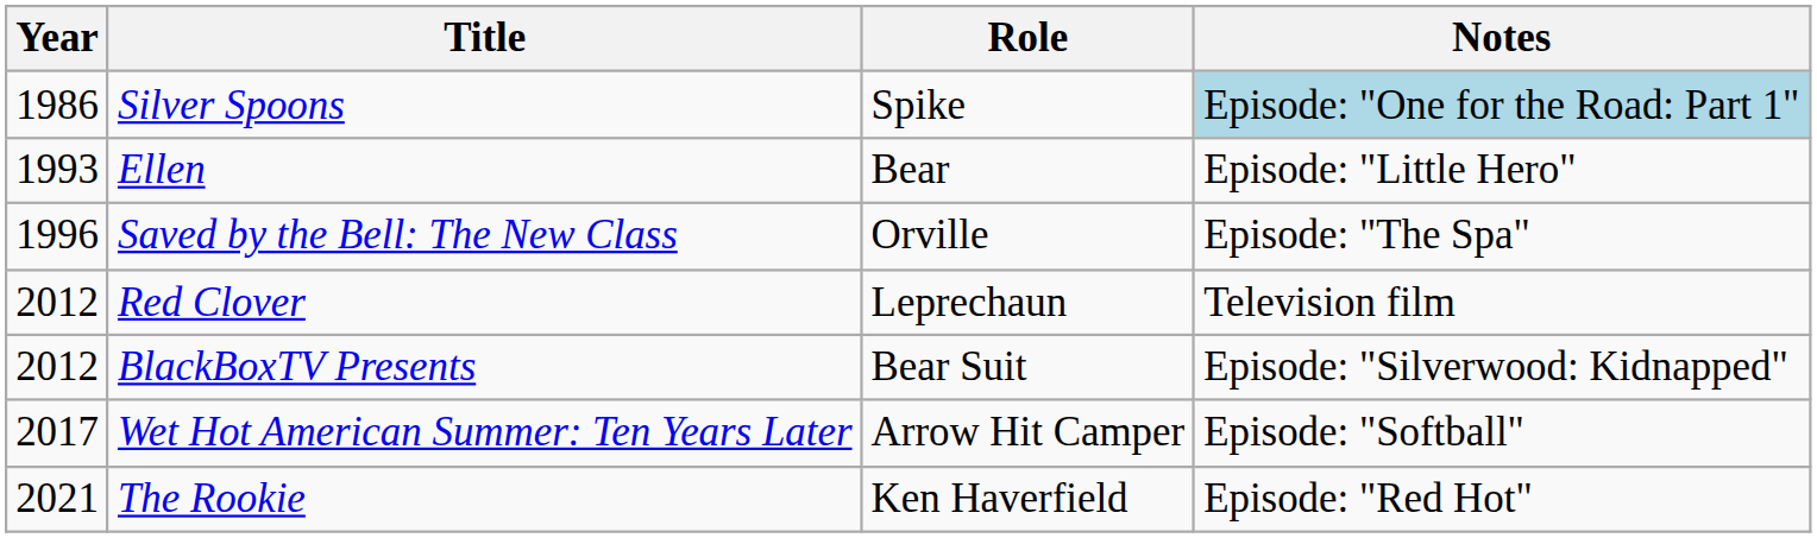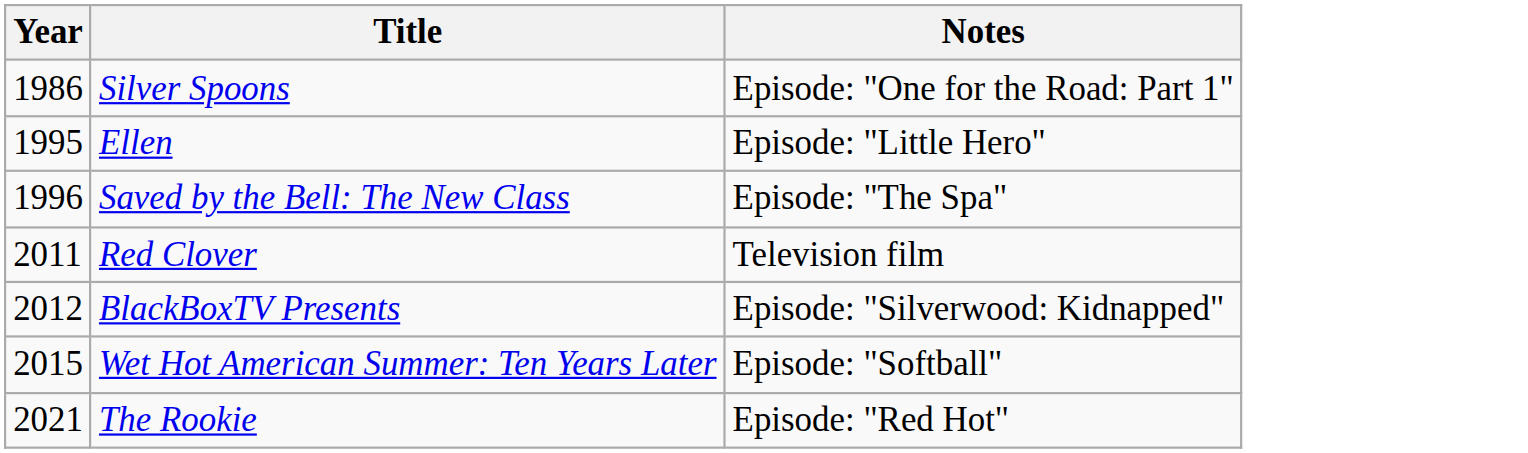 <table class="wikitable sortable">
 <tr>
 <th>Year</th>
 <th>Title</th>
-<th>Role</th>
 <th>Notes</th>
 </tr>
 <tr>
 <td>1986</td>
 <td><em><a href='#'>Silver Spoons</a></em></td>
-<td>Spike</td>
-<td style="background: lightblue;">Episode: "One for the Road: Part 1"</td>
+<td>Episode: "One for the Road: Part 1"</td>
 </tr>
 <tr>
-<td>1993</td>
+<td>1995</td>
 <td><a href='#'><em>Ellen</em></a></td>
-<td>Bear</td>
 <td>Episode: "Little Hero"</td>
 </tr>
 <tr>
 <td>1996</td>
 <td><em><a href='#'>Saved by the Bell: The New Class</a></em></td>
-<td>Orville</td>
 <td>Episode: "The Spa"</td>
 </tr>
 <tr>
-<td>2012</td>
+<td>2011</td>
 <td><a href='#'><em>Red Clover</em></a></td>
-<td>Leprechaun</td>
 <td>Television film</td>
 </tr>
 <tr>
 <td>2012</td>
 <td><em><a href='#'>BlackBoxTV Presents</a></em></td>
-<td>Bear Suit</td>
 <td>Episode: "Silverwood: Kidnapped"</td>
 </tr>
 <tr>
-<td>2017</td>
+<td>2015</td>
 <td><em><a href='#'>Wet Hot American Summer: Ten Years Later</a></em></td>
-<td>Arrow Hit Camper</td>
 <td>Episode: "Softball"</td>
 </tr>
 <tr>
 <td>2021</td>
 <td><a href='#'><em>The Rookie</em></a></td>
-<td>Ken Haverfield</td>
 <td>Episode: "Red Hot"</td>
 </tr>
 </table>
